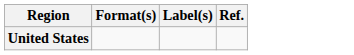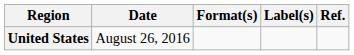 <table class="wikitable plainrowheaders">
 <tr>
 <th>Region</th>
+<th>Date</th>
 <th>Format(s)</th>
 <th>Label(s)</th>
 <th>Ref.</th>
 </tr>
 <tr>
 <th scope="row">United States</th>
+<td>August 26, 2016</td>
 <td></td>
 <td></td>
 <td></td>
 </tr>
 </table>
